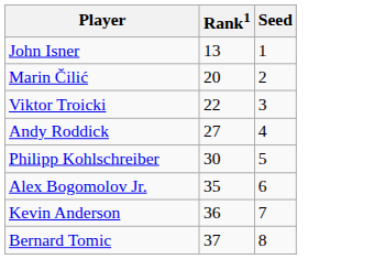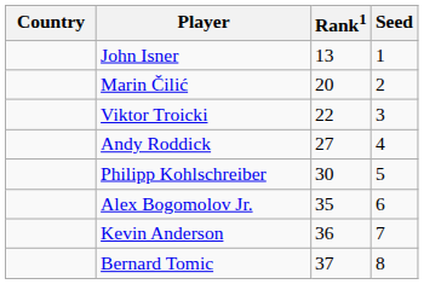 <table class="sortable wikitable">
 <tr>
+<th width="70">Country</th>
 <th width="175">Player</th>
 <th>Rank<sup>1</sup></th>
 <th>Seed</th>
 </tr>
 <tr>
+<td></td>
 <td><a href='#'>John Isner</a></td>
 <td>13</td>
 <td>1</td>
 </tr>
 <tr>
+<td></td>
 <td><a href='#'>Marin Čilić</a></td>
 <td>20</td>
 <td>2</td>
 </tr>
 <tr>
+<td></td>
 <td><a href='#'>Viktor Troicki</a></td>
 <td>22</td>
 <td>3</td>
 </tr>
 <tr>
+<td></td>
 <td><a href='#'>Andy Roddick</a></td>
 <td>27</td>
 <td>4</td>
 </tr>
 <tr>
+<td></td>
 <td><a href='#'>Philipp Kohlschreiber</a></td>
 <td>30</td>
 <td>5</td>
 </tr>
 <tr>
+<td></td>
 <td><a href='#'>Alex Bogomolov Jr.</a></td>
 <td>35</td>
 <td>6</td>
 </tr>
 <tr>
+<td></td>
 <td><a href='#'>Kevin Anderson</a></td>
 <td>36</td>
 <td>7</td>
 </tr>
 <tr>
+<td></td>
 <td><a href='#'>Bernard Tomic</a></td>
 <td>37</td>
 <td>8</td>
 </tr>
 </table>
